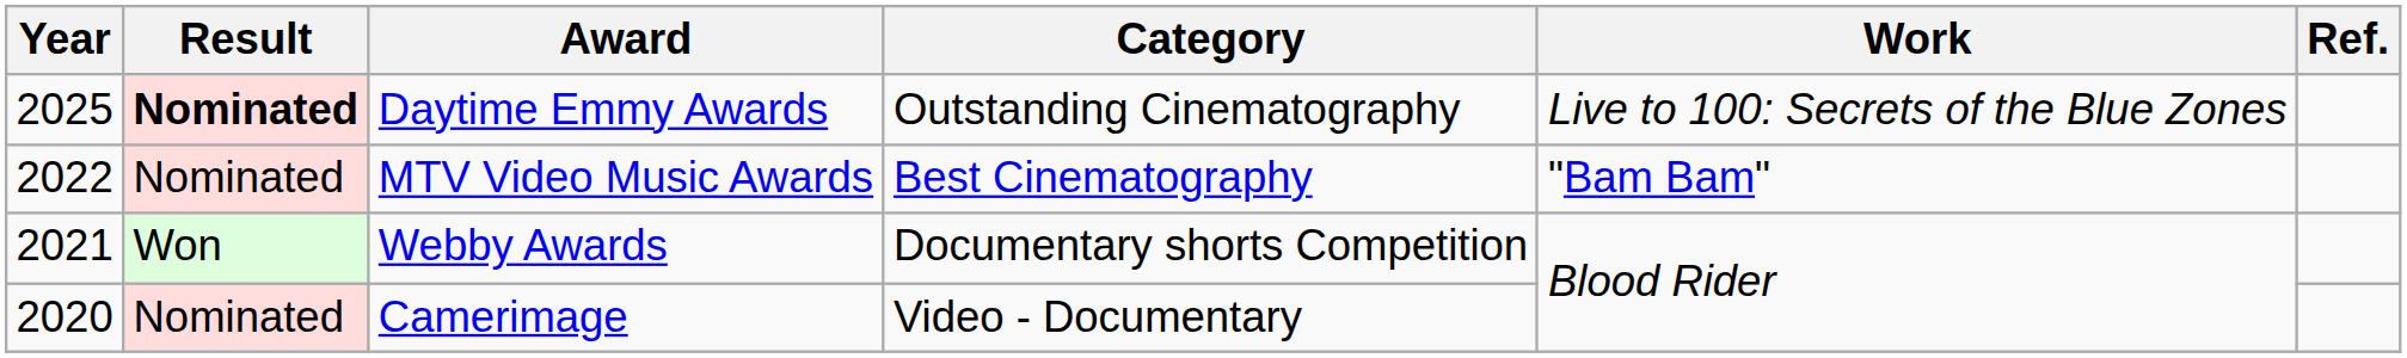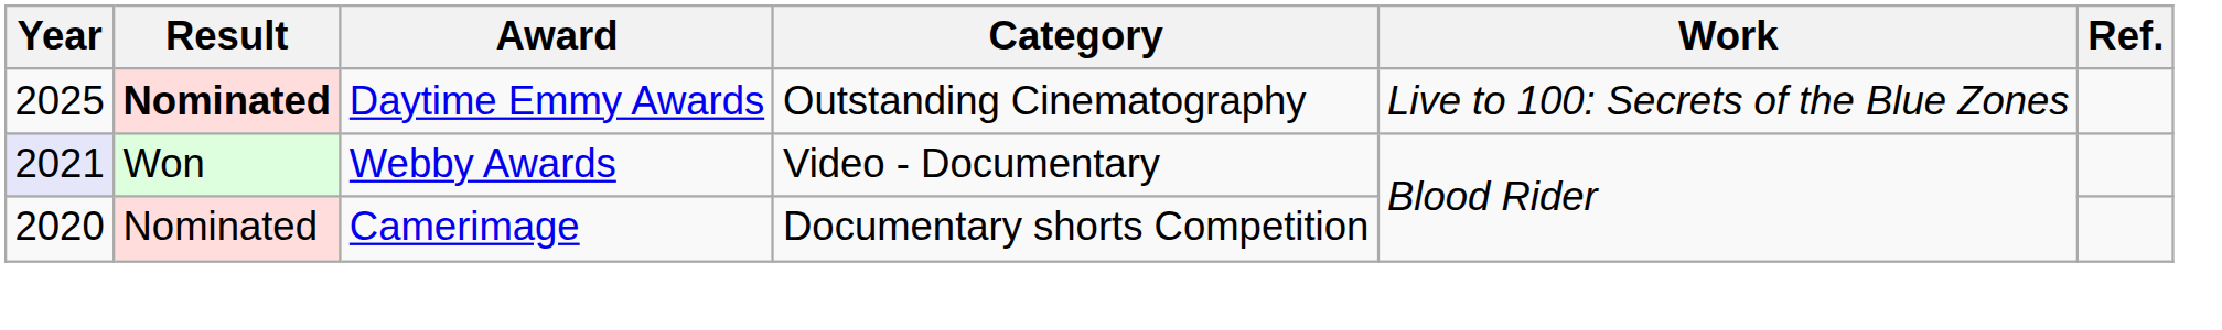 <table class="wikitable">
 <tr>
 <th>Year</th>
 <th>Result</th>
 <th>Award</th>
 <th>Category</th>
 <th>Work</th>
 <th>Ref.</th>
 </tr>
 <tr>
 <td>2025</td>
 <td style="background: #ffdddd"><strong>Nominated</strong></td>
 <td><a href='#'>Daytime Emmy Awards</a></td>
 <td>Outstanding Cinematography</td>
 <td><em>Live to 100: Secrets of the Blue Zones</em></td>
 <td></td>
 </tr>
 <tr>
-<td>2022</td>
-<td style="background: #ffdddd">Nominated</td>
-<td><a href='#'>MTV Video Music Awards</a></td>
-<td><a href='#'>Best Cinematography</a></td>
-<td>"<a href='#'>Bam Bam</a>"</td>
-<td></td>
-</tr>
-<tr>
-<td>2021</td>
+<td style="background: lavender;">2021</td>
 <td style="background: #ddffdd">Won</td>
 <td><a href='#'>Webby Awards</a></td>
-<td>Documentary shorts Competition</td>
+<td>Video - Documentary</td>
 <td rowspan="2"><em>Blood Rider</em></td>
 <td></td>
 </tr>
 <tr>
 <td>2020</td>
 <td style="background: #ffdddd">Nominated</td>
 <td><a href='#'>Camerimage</a></td>
-<td>Video - Documentary</td>
+<td>Documentary shorts Competition</td>
 <td></td>
 </tr>
 </table>
